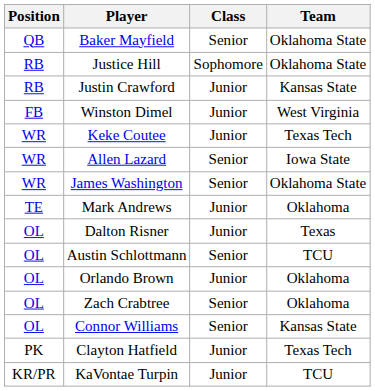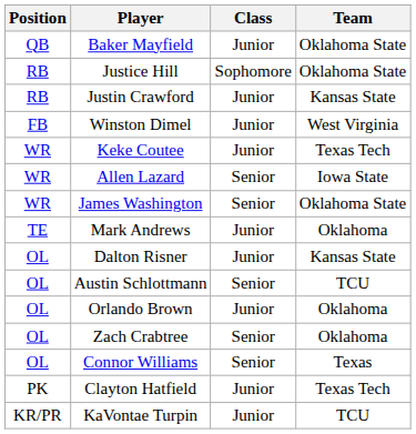 <table class="wikitable sortable" border="1">
 <tr>
 <th>Position</th>
 <th>Player</th>
 <th>Class</th>
 <th>Team</th>
 </tr>
 <tr>
 <td style="text-align:center; background:white"><a href='#'>QB</a></td>
 <td style="text-align:center; background:white"><a href='#'>Baker Mayfield</a></td>
-<td style="text-align:center; background:white">Senior</td>
+<td style="text-align:center; background:white">Junior</td>
 <td style="text-align:center; background:white">Oklahoma State</td>
 </tr>
 <tr>
 <td style="text-align:center; background:white"><a href='#'>RB</a></td>
 <td style="text-align:center; background:white">Justice Hill</td>
 <td style="text-align:center; background:white">Sophomore</td>
 <td style="text-align:center; background:white">Oklahoma State</td>
 </tr>
 <tr>
 <td style="text-align:center; background:white"><a href='#'>RB</a></td>
 <td style="text-align:center; background:white">Justin Crawford</td>
 <td style="text-align:center; background:white">Junior</td>
 <td style="text-align:center; background:white">Kansas State</td>
 </tr>
 <tr>
 <td style="text-align:center; background:white"><a href='#'>FB</a></td>
 <td style="text-align:center; background:white">Winston Dimel</td>
 <td style="text-align:center; background:white">Junior</td>
 <td style="text-align:center; background:white">West Virginia</td>
 </tr>
 <tr>
 <td style="text-align:center; background:white"><a href='#'>WR</a></td>
 <td style="text-align:center; background:white"><a href='#'>Keke Coutee</a></td>
 <td style="text-align:center; background:white">Junior</td>
 <td style="text-align:center; background:white">Texas Tech</td>
 </tr>
 <tr>
 <td style="text-align:center; background:white"><a href='#'>WR</a></td>
 <td style="text-align:center; background:white"><a href='#'>Allen Lazard</a></td>
 <td style="text-align:center; background:white">Senior</td>
 <td style="text-align:center; background:white">Iowa State</td>
 </tr>
 <tr>
 <td style="text-align:center; background:white"><a href='#'>WR</a></td>
 <td style="text-align:center; background:white"><a href='#'>James Washington</a></td>
 <td style="text-align:center; background:white">Senior</td>
 <td style="text-align:center; background:white">Oklahoma State</td>
 </tr>
 <tr>
 <td style="text-align:center; background:white"><a href='#'>TE</a></td>
 <td style="text-align:center; background:white">Mark Andrews</td>
 <td style="text-align:center; background:white">Junior</td>
 <td style="text-align:center; background:white">Oklahoma</td>
 </tr>
 <tr>
 <td style="text-align:center; background:white"><a href='#'>OL</a></td>
 <td style="text-align:center; background:white">Dalton Risner</td>
 <td style="text-align:center; background:white">Junior</td>
-<td style="text-align:center; background:white">Texas</td>
+<td style="text-align:center; background:white">Kansas State</td>
 </tr>
 <tr>
 <td style="text-align:center; background:white"><a href='#'>OL</a></td>
 <td style="text-align:center; background:white">Austin Schlottmann</td>
 <td style="text-align:center; background:white">Senior</td>
 <td style="text-align:center; background:white">TCU</td>
 </tr>
 <tr>
 <td style="text-align:center; background:white"><a href='#'>OL</a></td>
 <td style="text-align:center; background:white">Orlando Brown</td>
 <td style="text-align:center; background:white">Junior</td>
 <td style="text-align:center; background:white">Oklahoma</td>
 </tr>
 <tr>
 <td style="text-align:center; background:white"><a href='#'>OL</a></td>
 <td style="text-align:center; background:white">Zach Crabtree</td>
 <td style="text-align:center; background:white">Senior</td>
 <td style="text-align:center; background:white">Oklahoma</td>
 </tr>
 <tr>
 <td style="text-align:center; background:white"><a href='#'>OL</a></td>
 <td style="text-align:center; background:white"><a href='#'>Connor Williams</a></td>
 <td style="text-align:center; background:white">Senior</td>
-<td style="text-align:center; background:white">Kansas State</td>
+<td style="text-align:center; background:white">Texas</td>
 </tr>
 <tr>
 <td style="text-align:center; background:white">PK</td>
 <td style="text-align:center; background:white">Clayton Hatfield</td>
 <td style="text-align:center; background:white">Junior</td>
 <td style="text-align:center; background:white">Texas Tech</td>
 </tr>
 <tr>
 <td style="text-align:center; background:white">KR/PR</td>
 <td style="text-align:center; background:white">KaVontae Turpin</td>
 <td style="text-align:center; background:white">Junior</td>
 <td style="text-align:center; background:white">TCU</td>
 </tr>
 </table>
